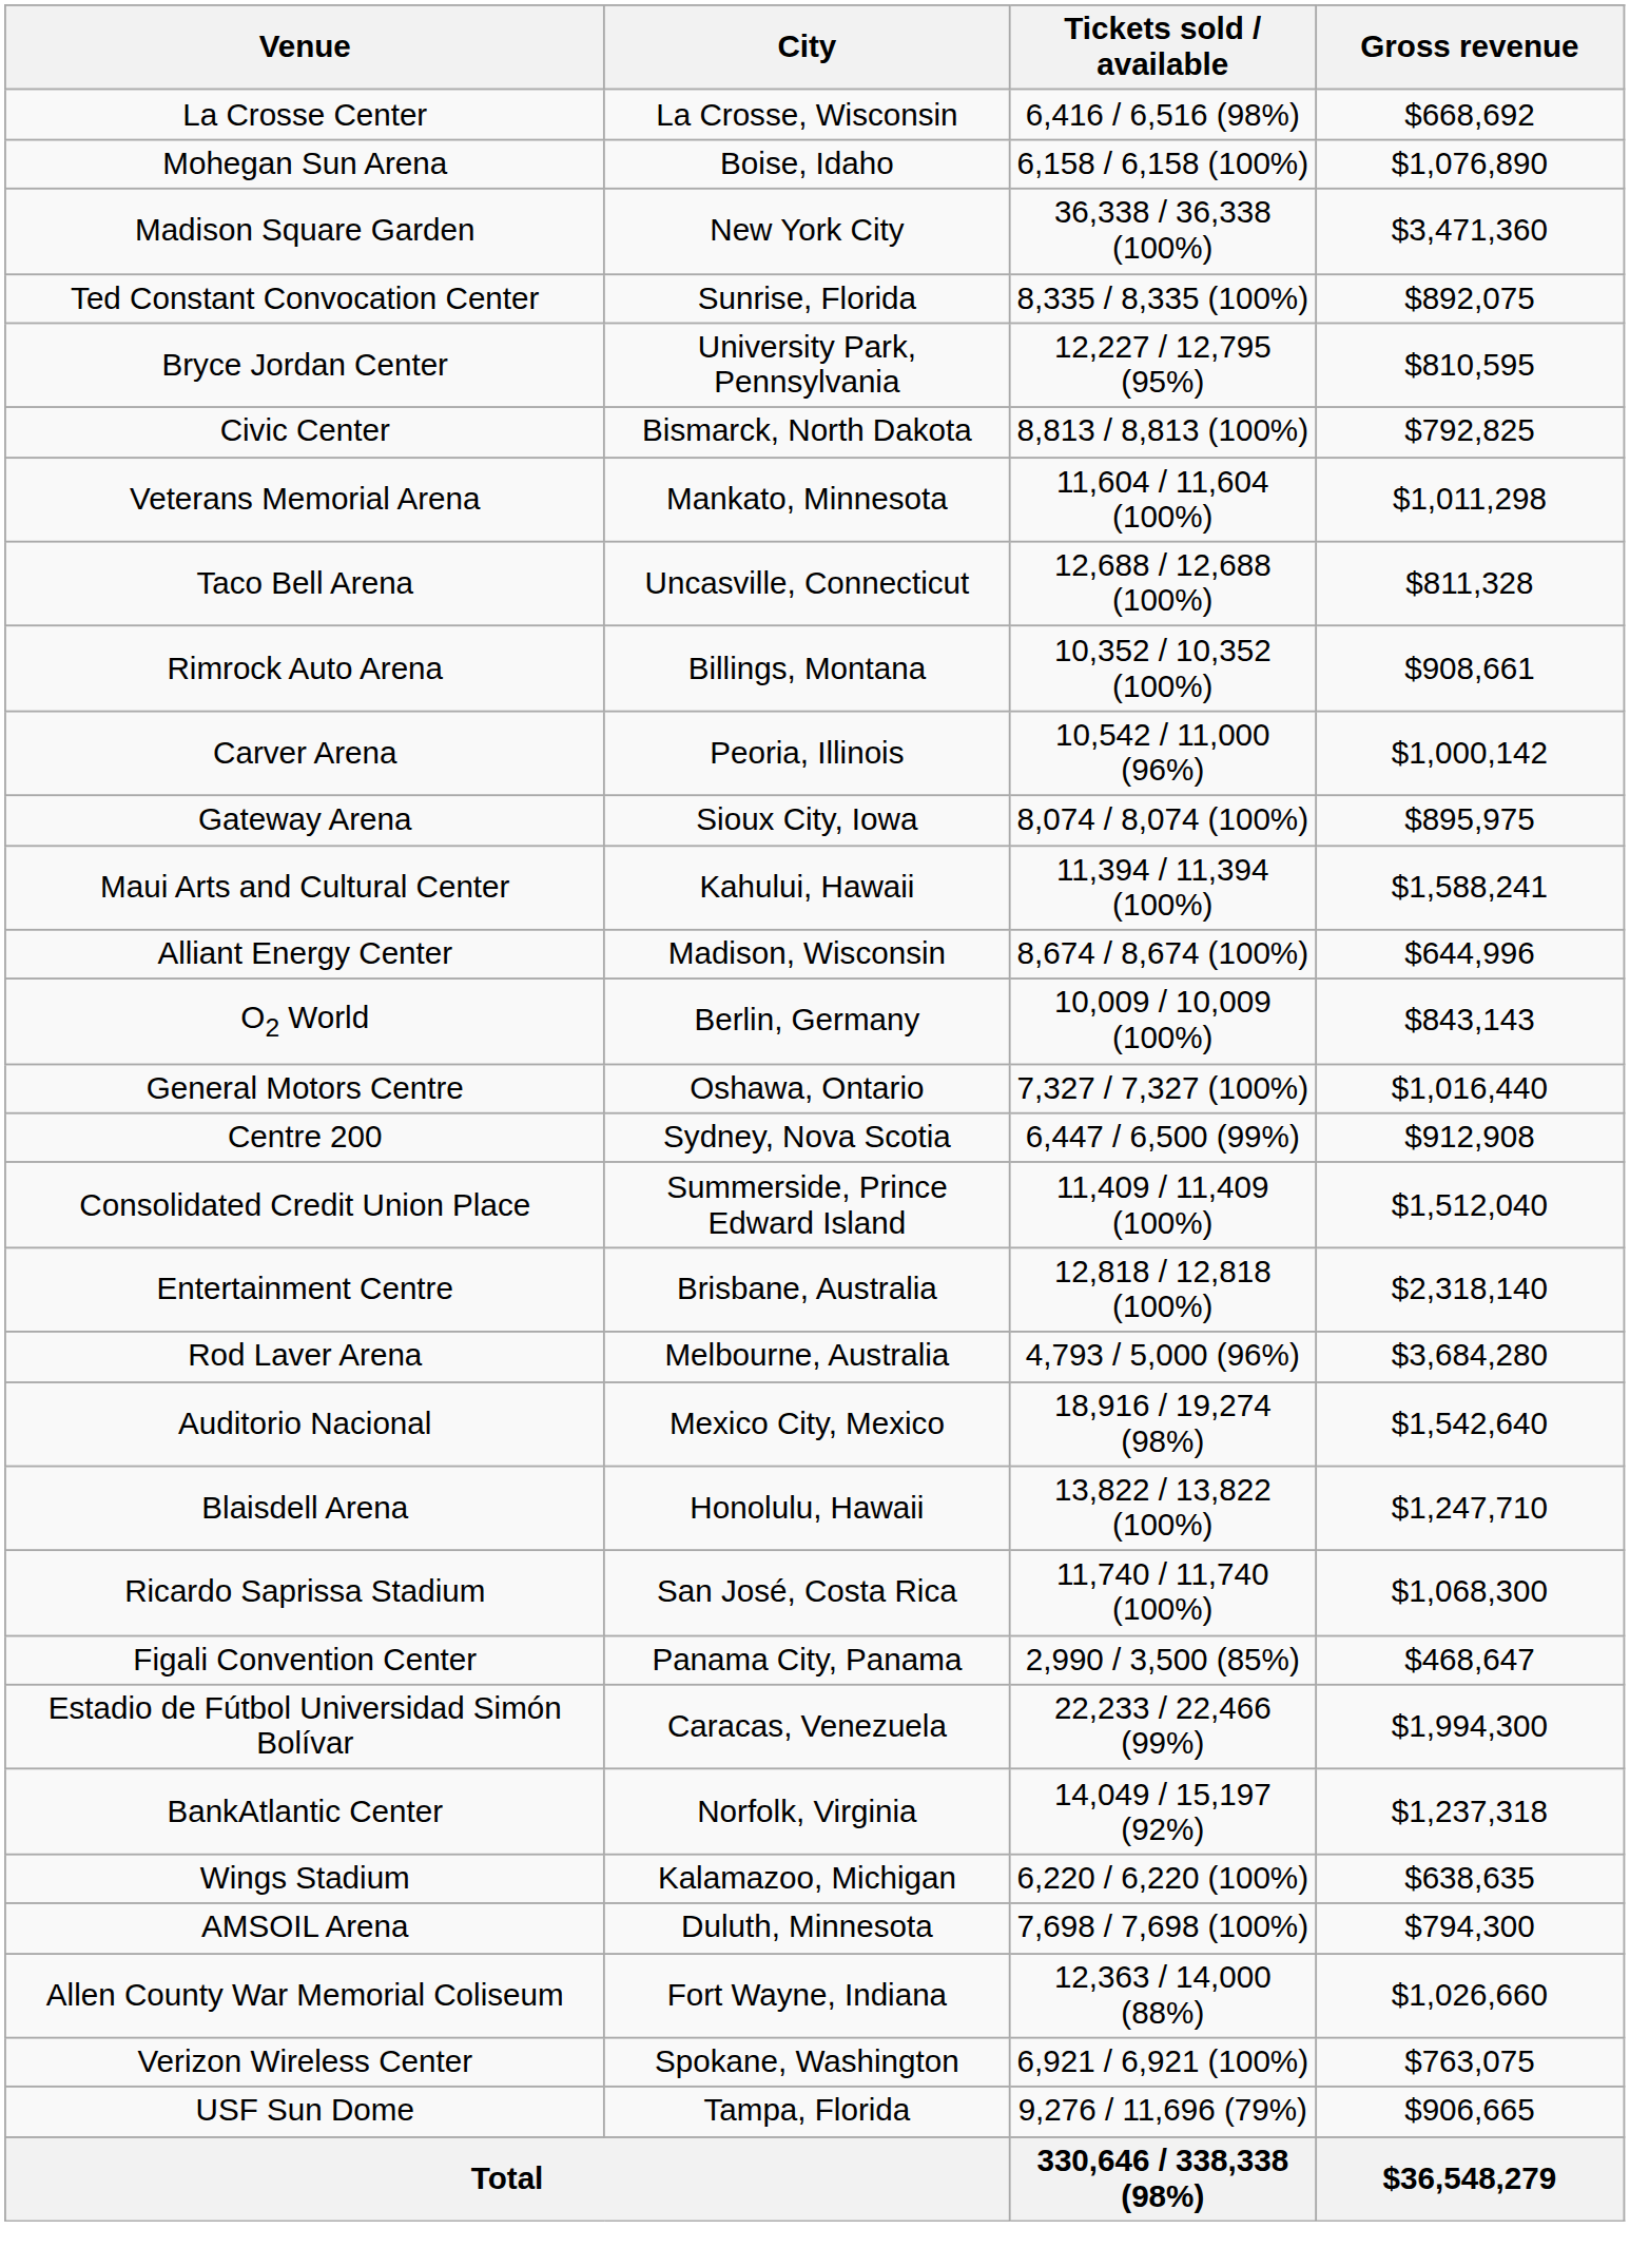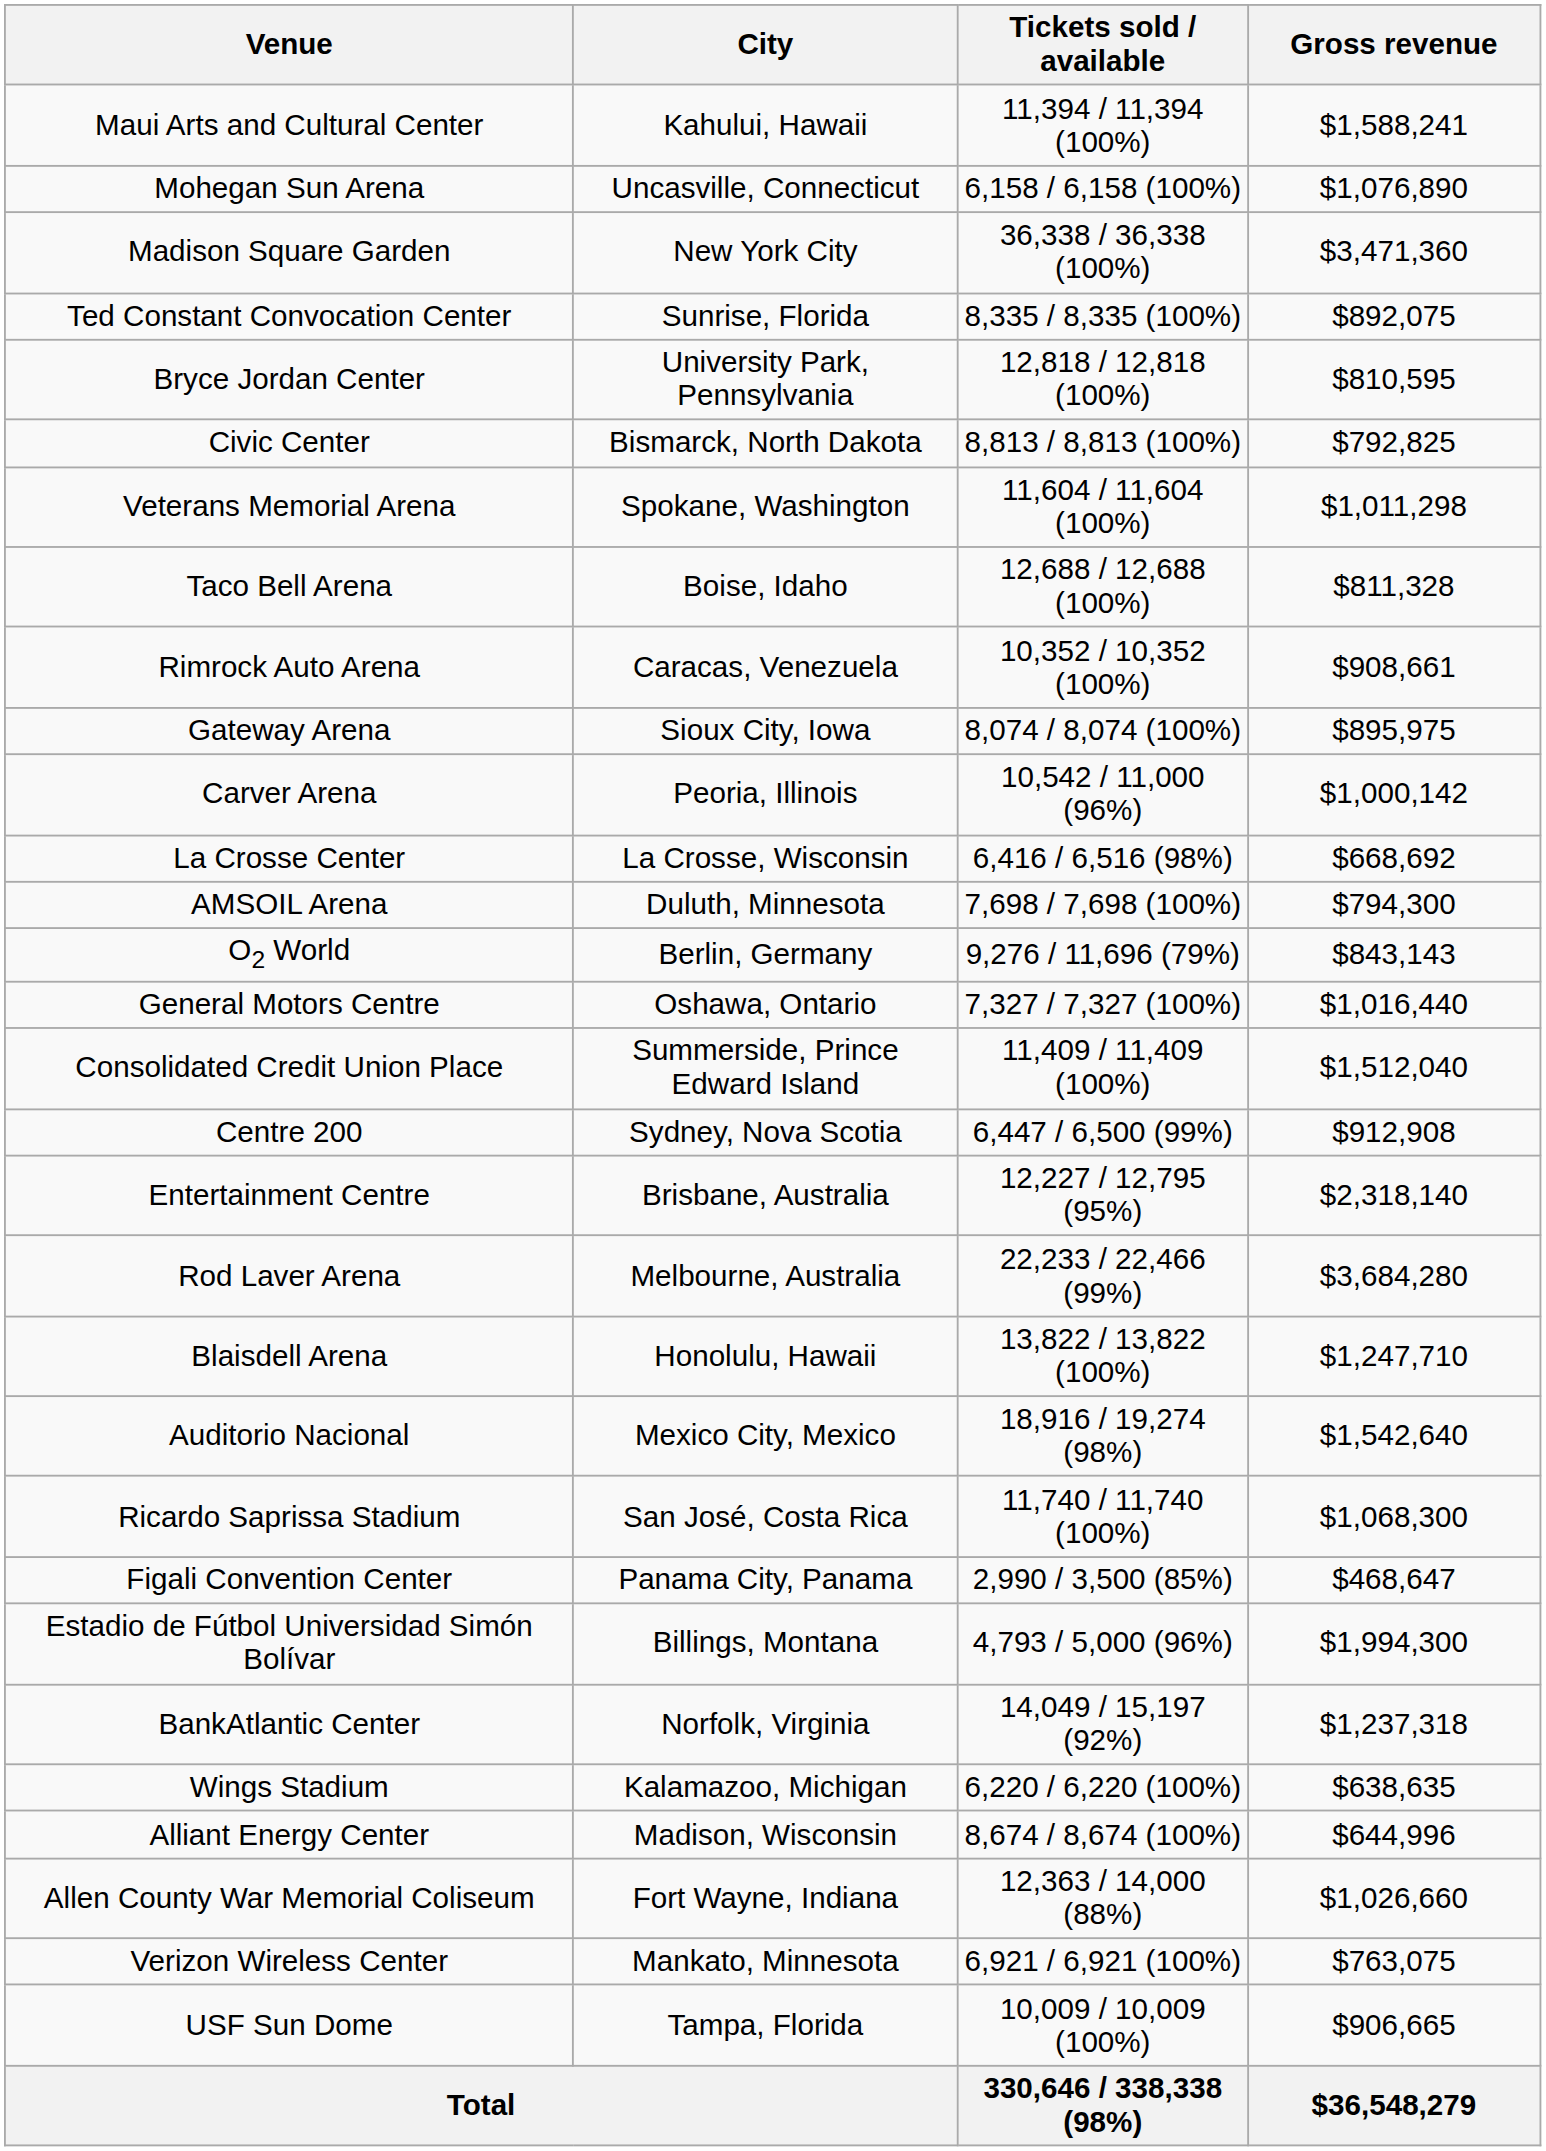 <table class="wikitable" style="text-align:center">
 <tr>
 <th style="width:300px;">Venue</th>
 <th style="width:200px;">City</th>
 <th style="width:150px;">Tickets sold / available</th>
 <th style="width:150px;">Gross revenue</th>
 </tr>
 <tr>
-<td>La Crosse Center</td>
-<td>La Crosse, Wisconsin</td>
-<td>6,416 / 6,516 (98%)</td>
-<td>$668,692</td>
+<td>Maui Arts and Cultural Center</td>
+<td>Kahului, Hawaii</td>
+<td>11,394 / 11,394 (100%)</td>
+<td>$1,588,241</td>
 </tr>
 <tr>
 <td>Mohegan Sun Arena</td>
-<td>Boise, Idaho</td>
+<td>Uncasville, Connecticut</td>
 <td>6,158 / 6,158 (100%)</td>
 <td>$1,076,890</td>
 </tr>
 <tr>
 <td>Madison Square Garden</td>
 <td>New York City</td>
 <td>36,338 / 36,338 (100%)</td>
 <td>$3,471,360</td>
 </tr>
 <tr>
 <td>Ted Constant Convocation Center</td>
 <td>Sunrise, Florida</td>
 <td>8,335 / 8,335 (100%)</td>
 <td>$892,075</td>
 </tr>
 <tr>
 <td>Bryce Jordan Center</td>
 <td>University Park, Pennsylvania</td>
-<td>12,227 / 12,795 (95%)</td>
+<td>12,818 / 12,818 (100%)</td>
 <td>$810,595</td>
 </tr>
 <tr>
 <td>Civic Center</td>
 <td>Bismarck, North Dakota</td>
 <td>8,813 / 8,813 (100%)</td>
 <td>$792,825</td>
 </tr>
 <tr>
 <td>Veterans Memorial Arena</td>
-<td>Mankato, Minnesota</td>
+<td>Spokane, Washington</td>
 <td>11,604 / 11,604 (100%)</td>
 <td>$1,011,298</td>
 </tr>
 <tr>
 <td>Taco Bell Arena</td>
-<td>Uncasville, Connecticut</td>
+<td>Boise, Idaho</td>
 <td>12,688 / 12,688 (100%)</td>
 <td>$811,328</td>
 </tr>
 <tr>
 <td>Rimrock Auto Arena</td>
-<td>Billings, Montana</td>
+<td>Caracas, Venezuela</td>
 <td>10,352 / 10,352 (100%)</td>
 <td>$908,661</td>
+</tr>
+<tr>
+<td>Gateway Arena</td>
+<td>Sioux City, Iowa</td>
+<td>8,074 / 8,074 (100%)</td>
+<td>$895,975</td>
 </tr>
 <tr>
 <td>Carver Arena</td>
 <td>Peoria, Illinois</td>
 <td>10,542 / 11,000 (96%)</td>
 <td>$1,000,142</td>
 </tr>
 <tr>
-<td>Gateway Arena</td>
-<td>Sioux City, Iowa</td>
-<td>8,074 / 8,074 (100%)</td>
-<td>$895,975</td>
+<td>La Crosse Center</td>
+<td>La Crosse, Wisconsin</td>
+<td>6,416 / 6,516 (98%)</td>
+<td>$668,692</td>
 </tr>
 <tr>
-<td>Maui Arts and Cultural Center</td>
-<td>Kahului, Hawaii</td>
-<td>11,394 / 11,394 (100%)</td>
-<td>$1,588,241</td>
-</tr>
-<tr>
-<td>Alliant Energy Center</td>
-<td>Madison, Wisconsin</td>
-<td>8,674 / 8,674 (100%)</td>
-<td>$644,996</td>
+<td>AMSOIL Arena</td>
+<td>Duluth, Minnesota</td>
+<td>7,698 / 7,698 (100%)</td>
+<td>$794,300</td>
 </tr>
 <tr>
 <td>O<sub>2</sub> World</td>
 <td>Berlin, Germany</td>
-<td>10,009 / 10,009 (100%)</td>
+<td>9,276 / 11,696 (79%)</td>
 <td>$843,143</td>
 </tr>
 <tr>
 <td>General Motors Centre</td>
 <td>Oshawa, Ontario</td>
 <td>7,327 / 7,327 (100%)</td>
 <td>$1,016,440</td>
 </tr>
 <tr>
+<td>Consolidated Credit Union Place</td>
+<td>Summerside, Prince Edward Island</td>
+<td>11,409 / 11,409 (100%)</td>
+<td>$1,512,040</td>
+</tr>
+<tr>
 <td>Centre 200</td>
 <td>Sydney, Nova Scotia</td>
 <td>6,447 / 6,500 (99%)</td>
 <td>$912,908</td>
 </tr>
 <tr>
-<td>Consolidated Credit Union Place</td>
-<td>Summerside, Prince Edward Island</td>
-<td>11,409 / 11,409 (100%)</td>
-<td>$1,512,040</td>
-</tr>
-<tr>
 <td>Entertainment Centre</td>
 <td>Brisbane, Australia</td>
-<td>12,818 / 12,818 (100%)</td>
+<td>12,227 / 12,795 (95%)</td>
 <td>$2,318,140</td>
 </tr>
 <tr>
 <td>Rod Laver Arena</td>
 <td>Melbourne, Australia</td>
-<td>4,793 / 5,000 (96%)</td>
+<td>22,233 / 22,466 (99%)</td>
 <td>$3,684,280</td>
+</tr>
+<tr>
+<td>Blaisdell Arena</td>
+<td>Honolulu, Hawaii</td>
+<td>13,822 / 13,822 (100%)</td>
+<td>$1,247,710</td>
 </tr>
 <tr>
 <td>Auditorio Nacional</td>
 <td>Mexico City, Mexico</td>
 <td>18,916 / 19,274 (98%)</td>
 <td>$1,542,640</td>
-</tr>
-<tr>
-<td>Blaisdell Arena</td>
-<td>Honolulu, Hawaii</td>
-<td>13,822 / 13,822 (100%)</td>
-<td>$1,247,710</td>
 </tr>
 <tr>
 <td>Ricardo Saprissa Stadium</td>
 <td>San José, Costa Rica</td>
 <td>11,740 / 11,740 (100%)</td>
 <td>$1,068,300</td>
 </tr>
 <tr>
 <td>Figali Convention Center</td>
 <td>Panama City, Panama</td>
 <td>2,990 / 3,500 (85%)</td>
 <td>$468,647</td>
 </tr>
 <tr>
 <td>Estadio de Fútbol Universidad Simón Bolívar</td>
-<td>Caracas, Venezuela</td>
-<td>22,233 / 22,466 (99%)</td>
+<td>Billings, Montana</td>
+<td>4,793 / 5,000 (96%)</td>
 <td>$1,994,300</td>
 </tr>
 <tr>
 <td>BankAtlantic Center</td>
 <td>Norfolk, Virginia</td>
 <td>14,049 / 15,197 (92%)</td>
 <td>$1,237,318</td>
 </tr>
 <tr>
 <td>Wings Stadium</td>
 <td>Kalamazoo, Michigan</td>
 <td>6,220 / 6,220 (100%)</td>
 <td>$638,635</td>
 </tr>
 <tr>
-<td>AMSOIL Arena</td>
-<td>Duluth, Minnesota</td>
-<td>7,698 / 7,698 (100%)</td>
-<td>$794,300</td>
+<td>Alliant Energy Center</td>
+<td>Madison, Wisconsin</td>
+<td>8,674 / 8,674 (100%)</td>
+<td>$644,996</td>
 </tr>
 <tr>
 <td>Allen County War Memorial Coliseum</td>
 <td>Fort Wayne, Indiana</td>
 <td>12,363 / 14,000 (88%)</td>
 <td>$1,026,660</td>
 </tr>
 <tr>
 <td>Verizon Wireless Center</td>
-<td>Spokane, Washington</td>
+<td>Mankato, Minnesota</td>
 <td>6,921 / 6,921 (100%)</td>
 <td>$763,075</td>
 </tr>
 <tr>
 <td>USF Sun Dome</td>
 <td>Tampa, Florida</td>
-<td>9,276 / 11,696 (79%)</td>
+<td>10,009 / 10,009 (100%)</td>
 <td>$906,665</td>
 </tr>
 <tr>
 <th colspan="2">Total</th>
 <th>330,646 / 338,338 (98%)</th>
 <th>$36,548,279</th>
 </tr>
 </table>
